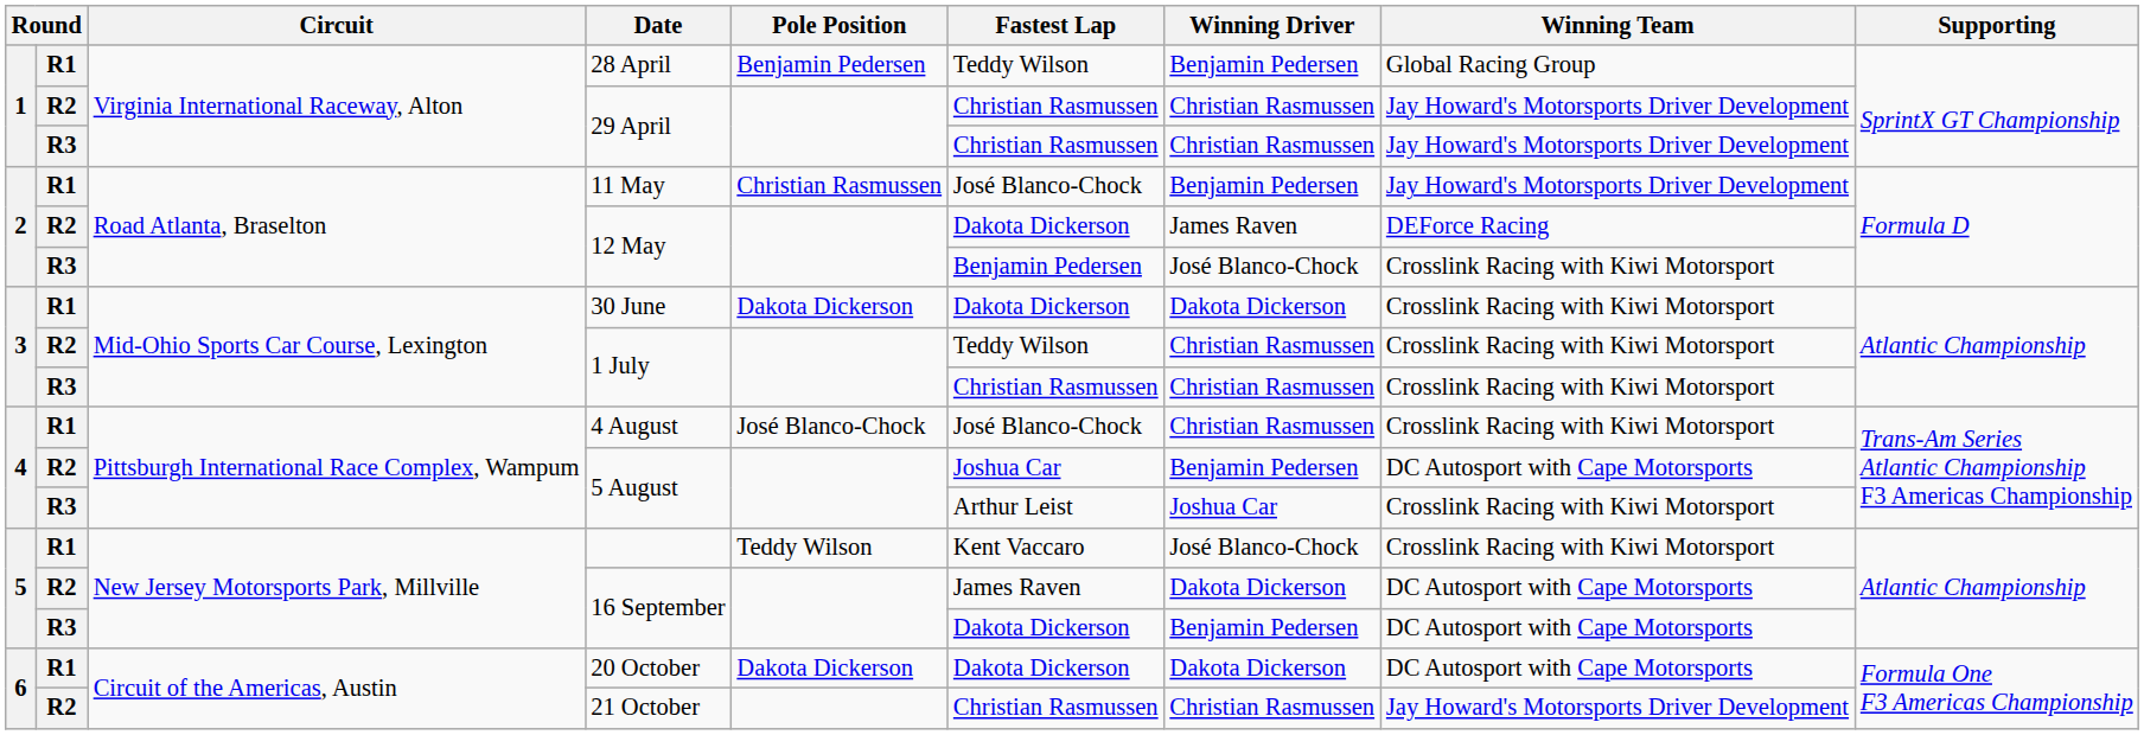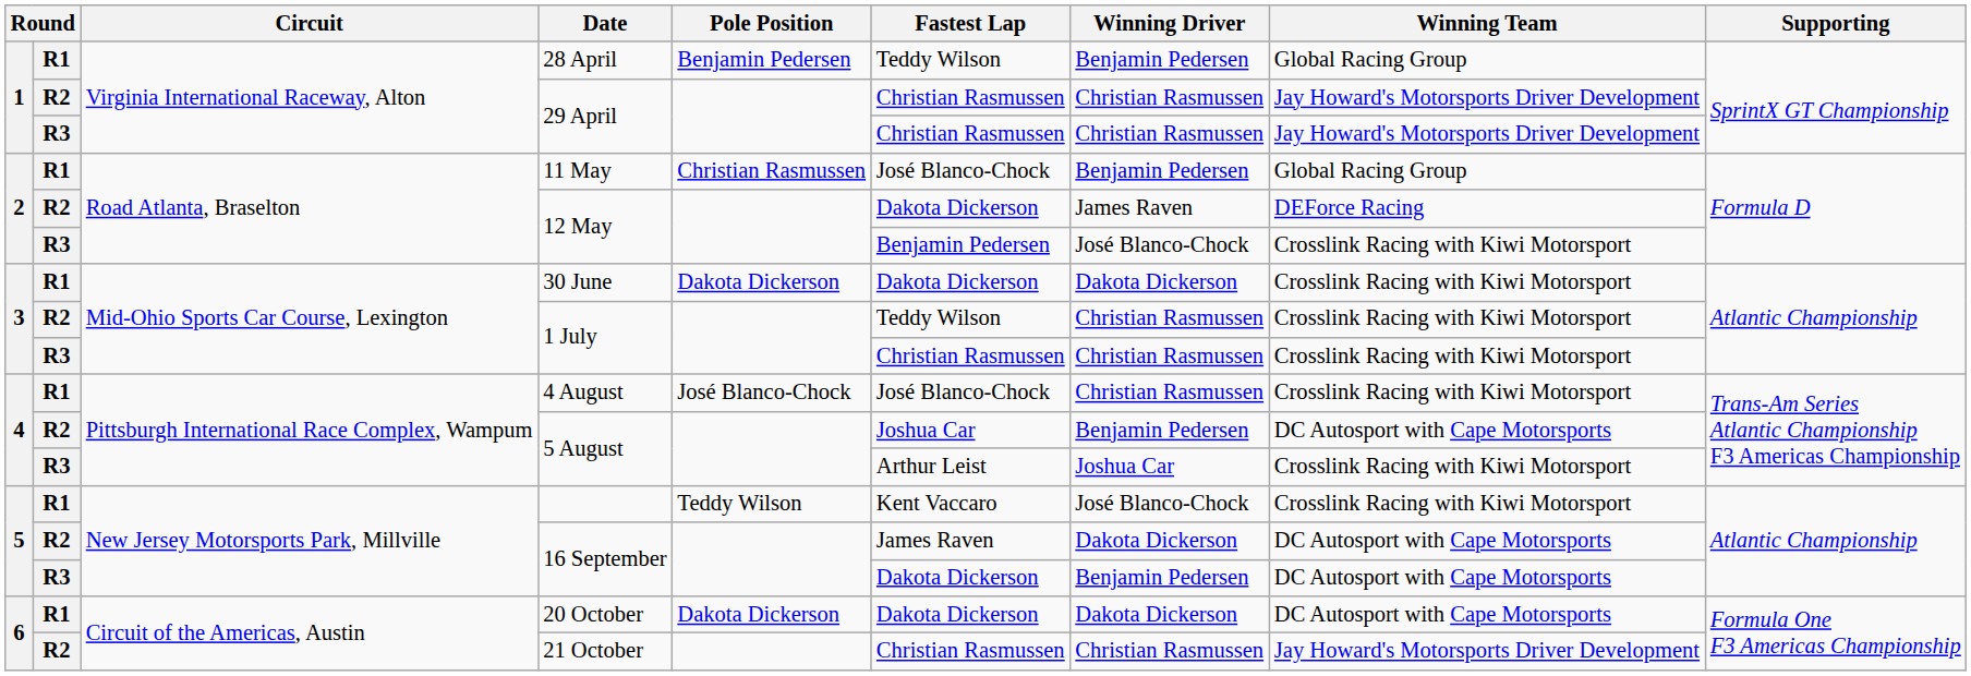 <table class="wikitable" style="font-size:85%">
 <tr>
 <th colspan=2>Round</th>
 <th>Circuit</th>
 <th>Date</th>
 <th>Pole Position</th>
 <th>Fastest Lap</th>
 <th>Winning Driver</th>
 <th>Winning Team</th>
 <th>Supporting</th>
 </tr>
 <tr>
 <th rowspan=3>1</th>
 <th>R1</th>
 <td rowspan=3><a href='#'>Virginia International Raceway</a>, Alton</td>
 <td>28 April</td>
 <td> <a href='#'>Benjamin Pedersen</a></td>
 <td> Teddy Wilson</td>
 <td> <a href='#'>Benjamin Pedersen</a></td>
 <td>Global Racing Group</td>
 <td rowspan=3><em></em><br><em><a href='#'>SprintX GT Championship</a></em></td>
 </tr>
 <tr>
 <th>R2</th>
 <td rowspan=2>29 April</td>
 <td rowspan=2></td>
 <td> <a href='#'>Christian Rasmussen</a></td>
 <td> <a href='#'>Christian Rasmussen</a></td>
 <td><a href='#'>Jay Howard's Motorsports Driver Development</a></td>
 </tr>
 <tr>
 <th>R3</th>
 <td> <a href='#'>Christian Rasmussen</a></td>
 <td> <a href='#'>Christian Rasmussen</a></td>
 <td><a href='#'>Jay Howard's Motorsports Driver Development</a></td>
 </tr>
 <tr>
 <th rowspan=3>2</th>
 <th>R1</th>
 <td rowspan=3><a href='#'>Road Atlanta</a>, Braselton</td>
 <td>11 May</td>
 <td> <a href='#'>Christian Rasmussen</a></td>
 <td nowrap> José Blanco-Chock</td>
 <td> <a href='#'>Benjamin Pedersen</a></td>
-<td><a href='#'>Jay Howard's Motorsports Driver Development</a></td>
+<td>Global Racing Group</td>
 <td rowspan=3><em><a href='#'>Formula D</a></em></td>
 </tr>
 <tr>
 <th>R2</th>
 <td rowspan=2>12 May</td>
 <td rowspan=2></td>
 <td> <a href='#'>Dakota Dickerson</a></td>
 <td> James Raven</td>
 <td><a href='#'>DEForce Racing</a></td>
 </tr>
 <tr>
 <th>R3</th>
 <td> <a href='#'>Benjamin Pedersen</a></td>
 <td> José Blanco-Chock</td>
 <td>Crosslink Racing with Kiwi Motorsport</td>
 </tr>
 <tr>
 <th rowspan=3>3</th>
 <th>R1</th>
 <td rowspan=3><a href='#'>Mid-Ohio Sports Car Course</a>, Lexington</td>
 <td>30 June</td>
 <td> <a href='#'>Dakota Dickerson</a></td>
 <td> <a href='#'>Dakota Dickerson</a></td>
 <td> <a href='#'>Dakota Dickerson</a></td>
 <td>Crosslink Racing with Kiwi Motorsport</td>
 <td rowspan=3><em><a href='#'>Atlantic Championship</a></em></td>
 </tr>
 <tr>
 <th>R2</th>
 <td rowspan=2>1 July</td>
 <td rowspan=2></td>
 <td> Teddy Wilson</td>
 <td> <a href='#'>Christian Rasmussen</a></td>
 <td nowrap>Crosslink Racing with Kiwi Motorsport</td>
 </tr>
 <tr>
 <th>R3</th>
 <td nowrap> <a href='#'>Christian Rasmussen</a></td>
 <td nowrap> <a href='#'>Christian Rasmussen</a></td>
 <td>Crosslink Racing with Kiwi Motorsport</td>
 </tr>
 <tr>
 <th rowspan=3>4</th>
 <th>R1</th>
 <td rowspan=3 nowrap><a href='#'>Pittsburgh International Race Complex</a>, Wampum</td>
 <td>4 August</td>
 <td nowrap> José Blanco-Chock</td>
 <td nowrap> José Blanco-Chock</td>
 <td> <a href='#'>Christian Rasmussen</a></td>
 <td nowrap>Crosslink Racing with Kiwi Motorsport</td>
 <td rowspan=3 nowrap><em><a href='#'>Trans-Am Series</a></em><br><em><a href='#'>Atlantic Championship</a></em><br><a href='#'>F3 Americas Championship</a></td>
 </tr>
 <tr>
 <th>R2</th>
 <td rowspan=2>5 August</td>
 <td rowspan=2></td>
 <td> <a href='#'>Joshua Car</a></td>
 <td> <a href='#'>Benjamin Pedersen</a></td>
 <td>DC Autosport with <a href='#'>Cape Motorsports</a></td>
 </tr>
 <tr>
 <th>R3</th>
 <td> Arthur Leist</td>
 <td> <a href='#'>Joshua Car</a></td>
 <td>Crosslink Racing with Kiwi Motorsport</td>
 </tr>
 <tr>
 <th rowspan=3>5</th>
 <th>R1</th>
 <td rowspan=3><a href='#'>New Jersey Motorsports Park</a>, Millville</td>
 <td></td>
 <td> Teddy Wilson</td>
 <td> Kent Vaccaro</td>
 <td> José Blanco-Chock</td>
 <td>Crosslink Racing with Kiwi Motorsport</td>
 <td rowspan=3><em><a href='#'>Atlantic Championship</a></em><br></td>
 </tr>
 <tr>
 <th>R2</th>
 <td rowspan=2 nowrap>16 September</td>
 <td rowspan=2></td>
 <td> James Raven</td>
 <td> <a href='#'>Dakota Dickerson</a></td>
 <td>DC Autosport with <a href='#'>Cape Motorsports</a></td>
 </tr>
 <tr>
 <th>R3</th>
 <td> <a href='#'>Dakota Dickerson</a></td>
 <td> <a href='#'>Benjamin Pedersen</a></td>
 <td>DC Autosport with <a href='#'>Cape Motorsports</a></td>
 </tr>
 <tr>
 <th rowspan=2>6</th>
 <th>R1</th>
 <td rowspan=2><a href='#'>Circuit of the Americas</a>, Austin</td>
 <td>20 October</td>
 <td> <a href='#'>Dakota Dickerson</a></td>
 <td> <a href='#'>Dakota Dickerson</a></td>
 <td> <a href='#'>Dakota Dickerson</a></td>
 <td>DC Autosport with <a href='#'>Cape Motorsports</a></td>
 <td rowspan=2 nowrap><em><a href='#'>Formula One</a></em><br><em><a href='#'>F3 Americas Championship</a></em></td>
 </tr>
 <tr>
 <th>R2</th>
 <td>21 October</td>
 <td></td>
 <td> <a href='#'>Christian Rasmussen</a></td>
 <td> <a href='#'>Christian Rasmussen</a></td>
 <td><a href='#'>Jay Howard's Motorsports Driver Development</a></td>
 </tr>
 </table>
